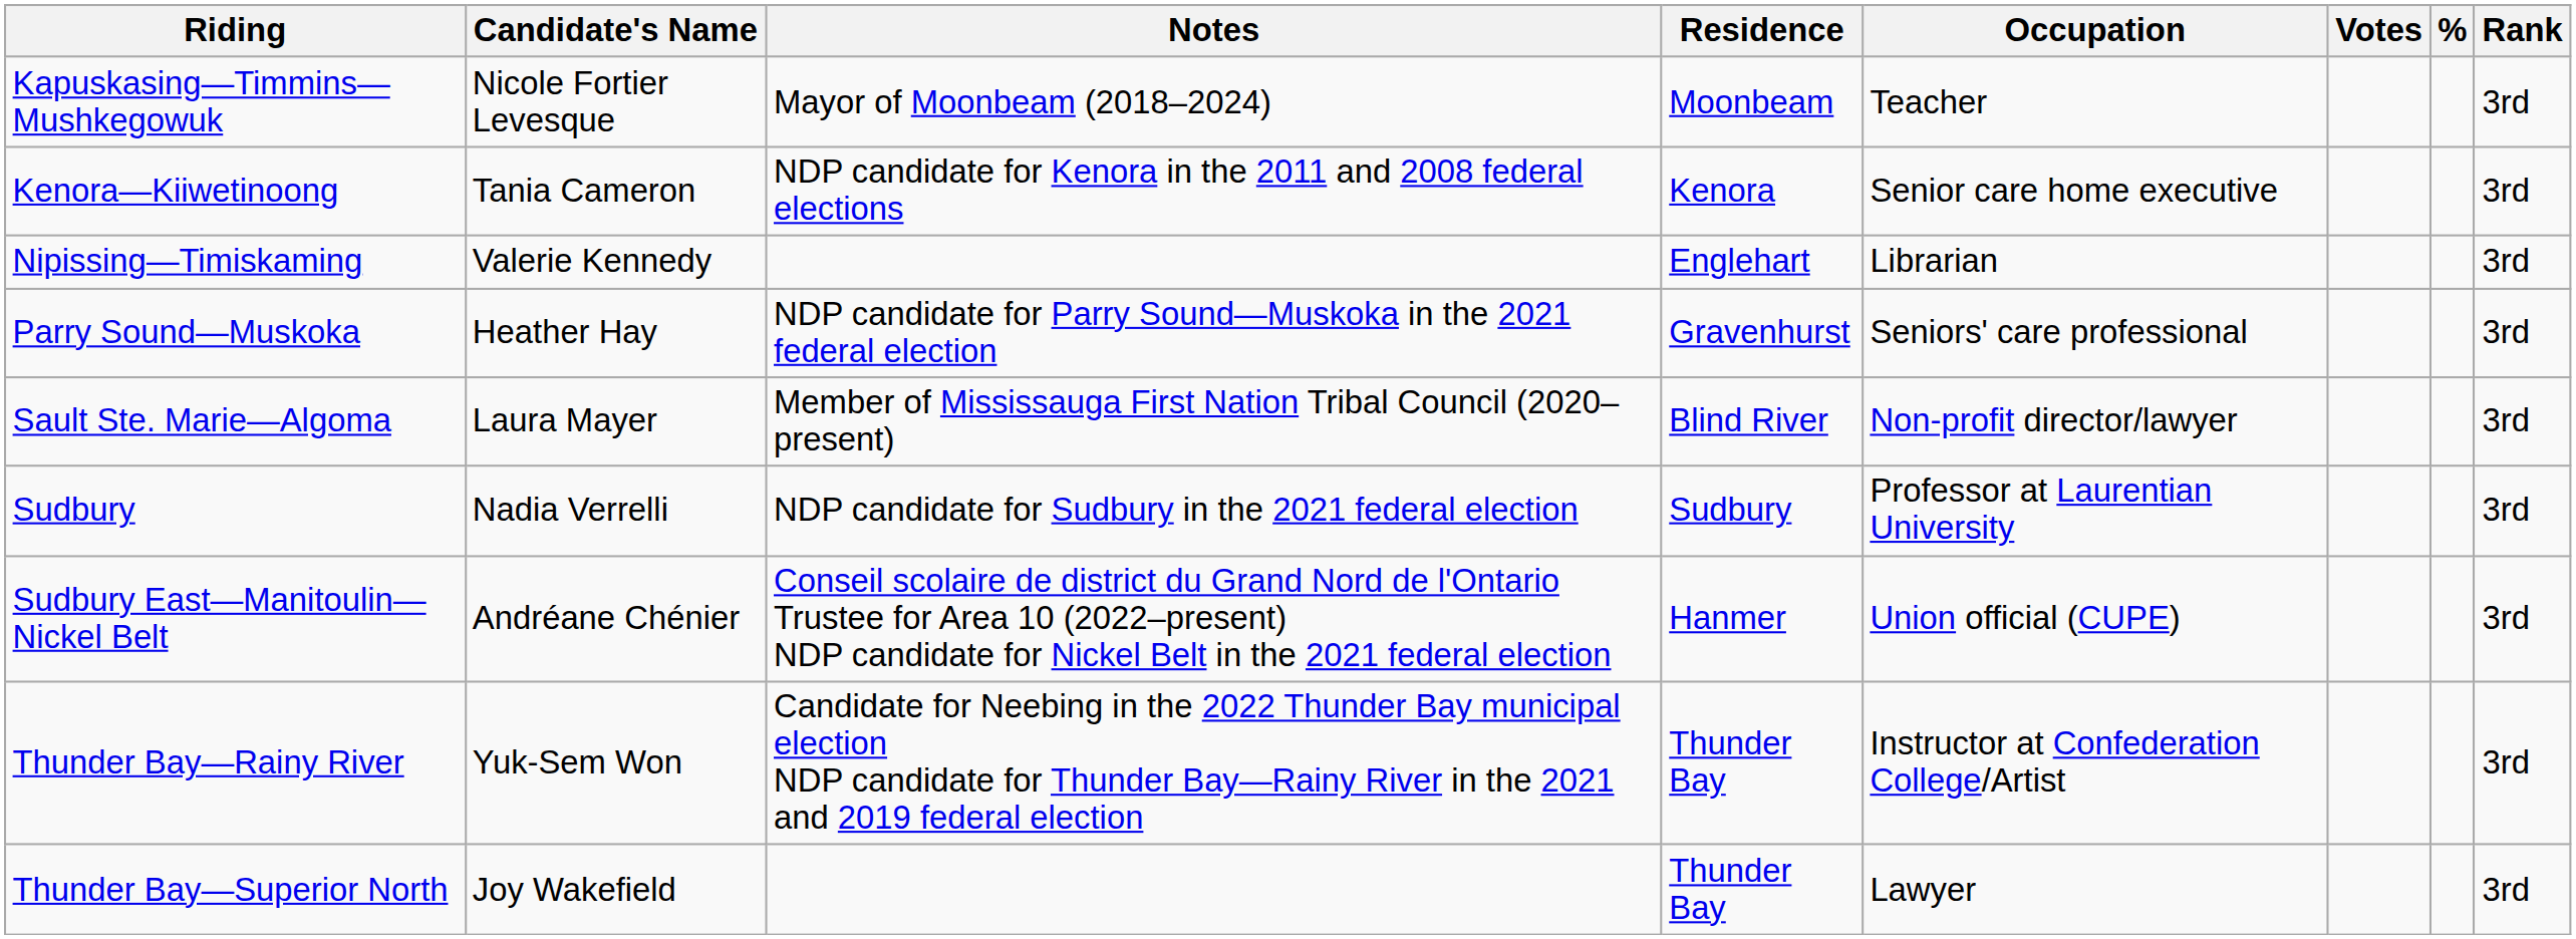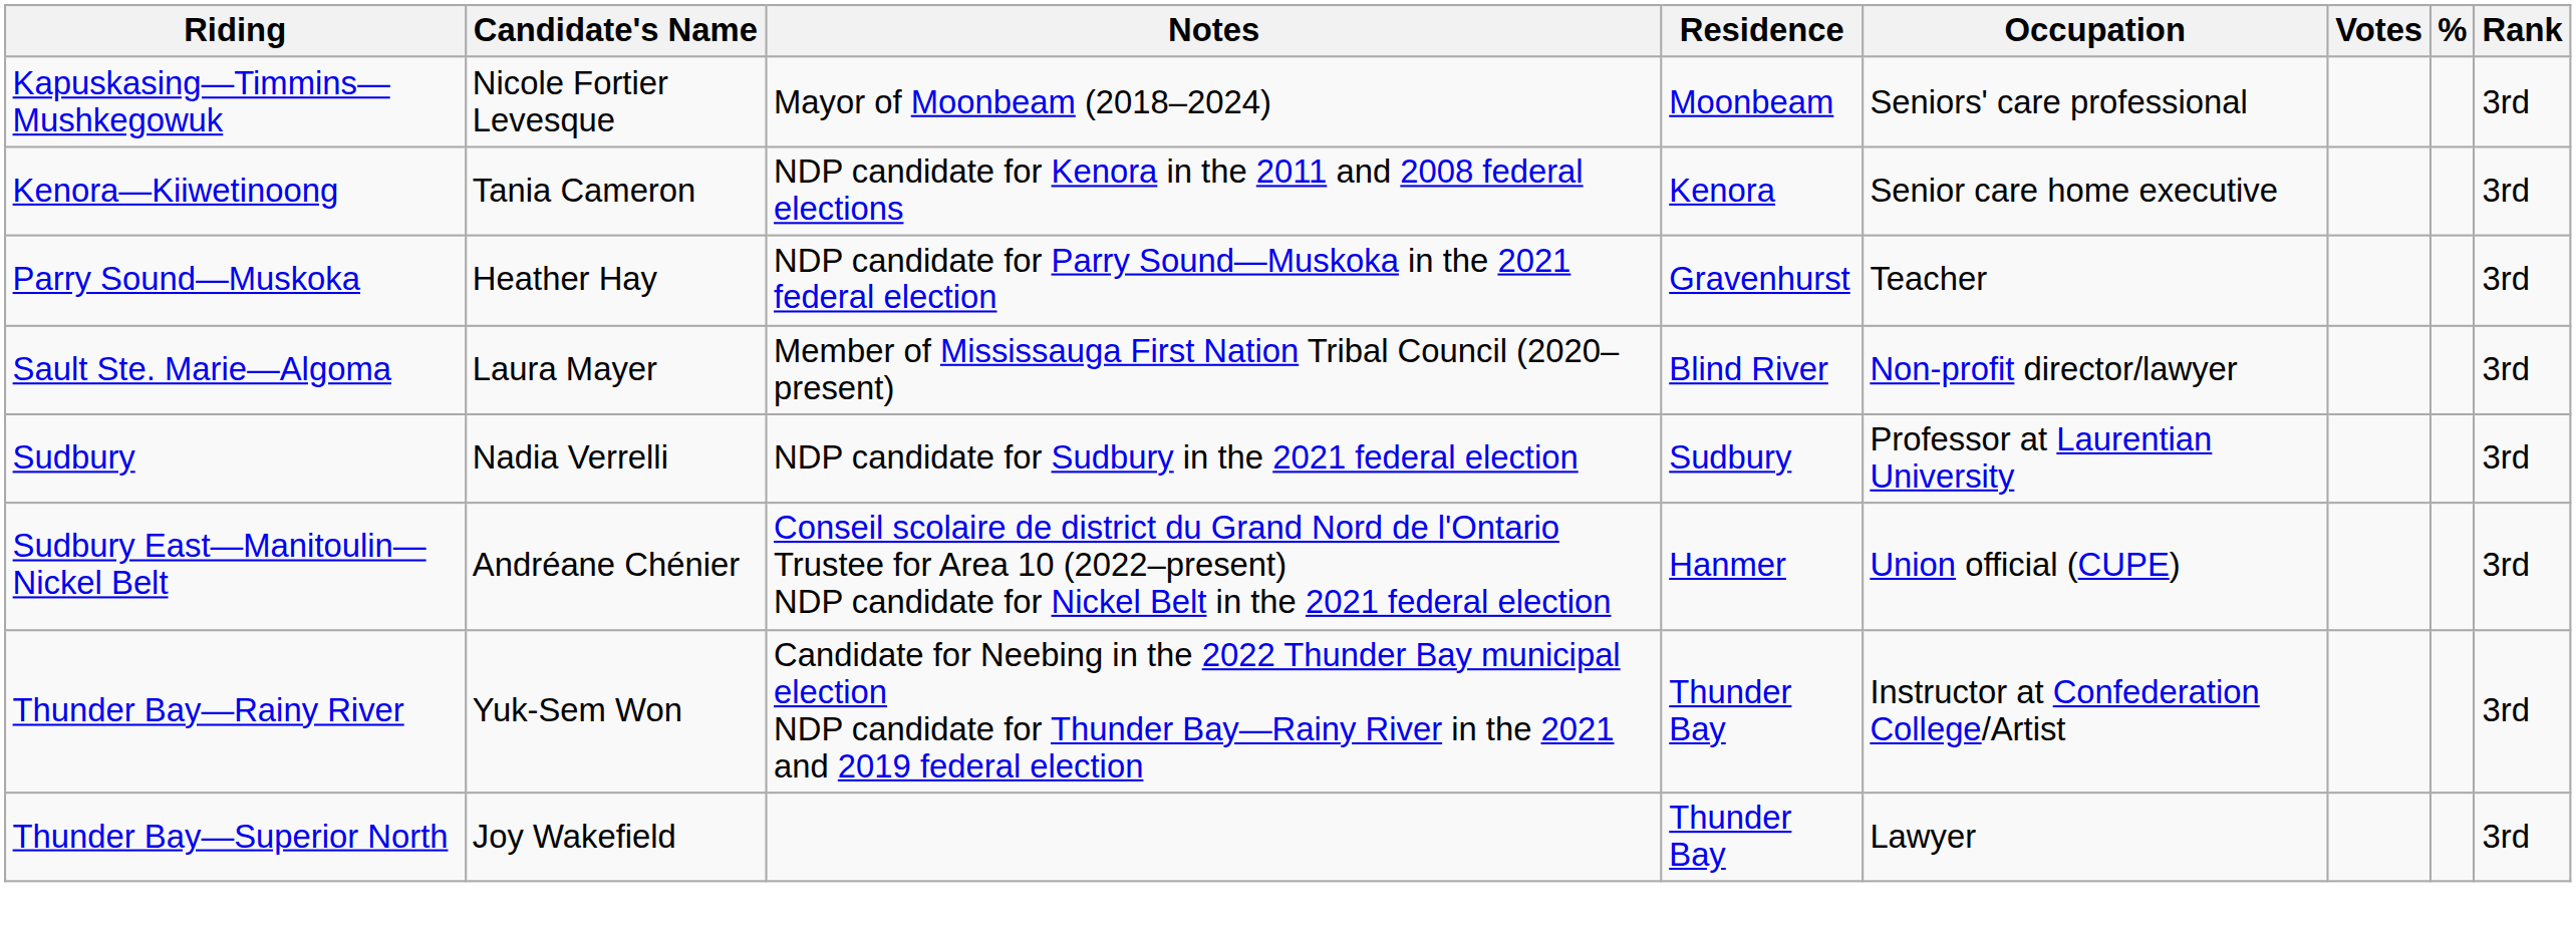 <table class="wikitable sortable">
 <tr>
 <th>Riding<br></th>
 <th>Candidate's Name</th>
 <th>Notes</th>
 <th>Residence</th>
 <th>Occupation</th>
 <th>Votes</th>
 <th>%</th>
 <th>Rank</th>
 </tr>
 <tr>
 <td><a href='#'>Kapuskasing—Timmins—Mushkegowuk</a></td>
 <td>Nicole Fortier Levesque</td>
 <td>Mayor of <a href='#'>Moonbeam</a> (2018–2024)</td>
 <td><a href='#'>Moonbeam</a></td>
-<td>Teacher</td>
+<td>Seniors' care professional</td>
 <td></td>
 <td></td>
 <td>3rd</td>
 </tr>
 <tr>
 <td><a href='#'>Kenora—Kiiwetinoong</a></td>
 <td>Tania Cameron</td>
 <td>NDP candidate for <a href='#'>Kenora</a> in the <a href='#'>2011</a> and <a href='#'>2008 federal elections</a></td>
 <td><a href='#'>Kenora</a></td>
 <td>Senior care home executive</td>
 <td></td>
 <td></td>
 <td>3rd</td>
 </tr>
 <tr>
-<td><a href='#'>Nipissing—Timiskaming</a></td>
-<td>Valerie Kennedy</td>
-<td></td>
-<td><a href='#'>Englehart</a></td>
-<td>Librarian</td>
-<td></td>
-<td></td>
-<td>3rd</td>
-</tr>
-<tr>
 <td><a href='#'>Parry Sound—Muskoka</a></td>
 <td>Heather Hay</td>
 <td>NDP candidate for <a href='#'>Parry Sound—Muskoka</a> in the <a href='#'>2021 federal election</a></td>
 <td><a href='#'>Gravenhurst</a></td>
-<td>Seniors' care professional</td>
+<td>Teacher</td>
 <td></td>
 <td></td>
 <td>3rd</td>
 </tr>
 <tr>
 <td><a href='#'>Sault Ste. Marie—Algoma</a></td>
 <td>Laura Mayer</td>
 <td>Member of <a href='#'>Mississauga First Nation</a> Tribal Council (2020–present)</td>
 <td><a href='#'>Blind River</a></td>
 <td><a href='#'>Non-profit</a> director/lawyer</td>
 <td></td>
 <td></td>
 <td>3rd</td>
 </tr>
 <tr>
 <td><a href='#'>Sudbury</a></td>
 <td>Nadia Verrelli</td>
 <td>NDP candidate for <a href='#'>Sudbury</a> in the <a href='#'>2021 federal election</a></td>
 <td><a href='#'>Sudbury</a></td>
 <td>Professor at <a href='#'>Laurentian University</a></td>
 <td></td>
 <td></td>
 <td>3rd</td>
 </tr>
 <tr>
 <td><a href='#'>Sudbury East—Manitoulin—Nickel Belt</a></td>
 <td>Andréane Chénier</td>
 <td><a href='#'>Conseil scolaire de district du Grand Nord de l'Ontario</a> Trustee for Area 10 (2022–present) <br> NDP candidate for <a href='#'>Nickel Belt</a> in the <a href='#'>2021 federal election</a></td>
 <td><a href='#'>Hanmer</a></td>
 <td><a href='#'>Union</a> official (<a href='#'>CUPE</a>)</td>
 <td></td>
 <td></td>
 <td>3rd</td>
 </tr>
 <tr>
 <td><a href='#'>Thunder Bay—Rainy River</a></td>
 <td>Yuk-Sem Won</td>
 <td>Candidate for Neebing in the <a href='#'>2022 Thunder Bay municipal election</a><br> NDP candidate for <a href='#'>Thunder Bay—Rainy River</a> in the <a href='#'>2021</a> and <a href='#'>2019 federal election</a></td>
 <td><a href='#'>Thunder Bay</a></td>
 <td>Instructor at <a href='#'>Confederation College</a>/Artist</td>
 <td></td>
 <td></td>
 <td>3rd</td>
 </tr>
 <tr>
 <td><a href='#'>Thunder Bay—Superior North</a></td>
 <td>Joy Wakefield</td>
 <td></td>
 <td><a href='#'>Thunder Bay</a></td>
 <td>Lawyer</td>
 <td></td>
 <td></td>
 <td>3rd</td>
 </tr>
 </table>
